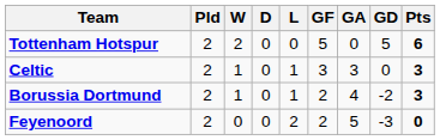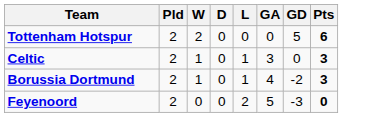 <table class="wikitable" style="text-align: center;">
 <tr>
 <th width="175">Team</th>
 <th width="20">Pld</th>
 <th width="20">W</th>
 <th width="20">D</th>
 <th width="20">L</th>
-<th width="20">GF</th>
 <th width="20">GA</th>
 <th width="20">GD</th>
 <th width="20">Pts</th>
 </tr>
 <tr>
 <td align=left> <strong><a href='#'>Tottenham Hotspur</a></strong></td>
 <td>2</td>
 <td>2</td>
 <td>0</td>
 <td>0</td>
-<td>5</td>
 <td>0</td>
 <td>5</td>
 <td><strong>6</strong></td>
 </tr>
 <tr>
 <td align=left> <strong><a href='#'>Celtic</a></strong></td>
 <td>2</td>
 <td>1</td>
 <td>0</td>
 <td>1</td>
 <td>3</td>
-<td>3</td>
 <td>0</td>
 <td><strong>3</strong></td>
 </tr>
 <tr>
 <td align=left> <strong><a href='#'>Borussia Dortmund</a></strong></td>
 <td>2</td>
 <td>1</td>
 <td>0</td>
 <td>1</td>
-<td>2</td>
 <td>4</td>
 <td>-2</td>
 <td><strong>3</strong></td>
 </tr>
 <tr>
 <td align=left> <strong><a href='#'>Feyenoord</a></strong></td>
 <td>2</td>
 <td>0</td>
 <td>0</td>
 <td>2</td>
-<td>2</td>
 <td>5</td>
 <td>-3</td>
 <td><strong>0</strong></td>
 </tr>
 </table>
